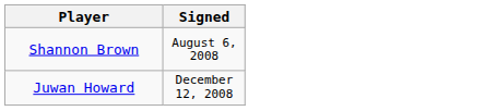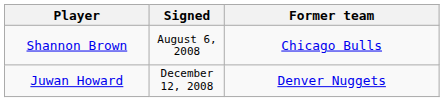 <table class="wikitable" style="text-align: center">
 <tr bgcolor="#dddddd">
 <th style="width:140px">Player</th>
 <th style="width:70px">Signed</th>
+<th style="width:210px">Former team</th>
 </tr>
 <tr style="height:40px">
 <td><a href='#'>Shannon Brown</a></td>
 <td style="font-size: 85%">August 6, 2008</td>
+<td><a href='#'>Chicago Bulls</a></td>
 </tr>
 <tr>
 <td><a href='#'>Juwan Howard</a></td>
 <td style="font-size: 85%">December 12, 2008</td>
+<td><a href='#'>Denver Nuggets</a></td>
 </tr>
 </table>
